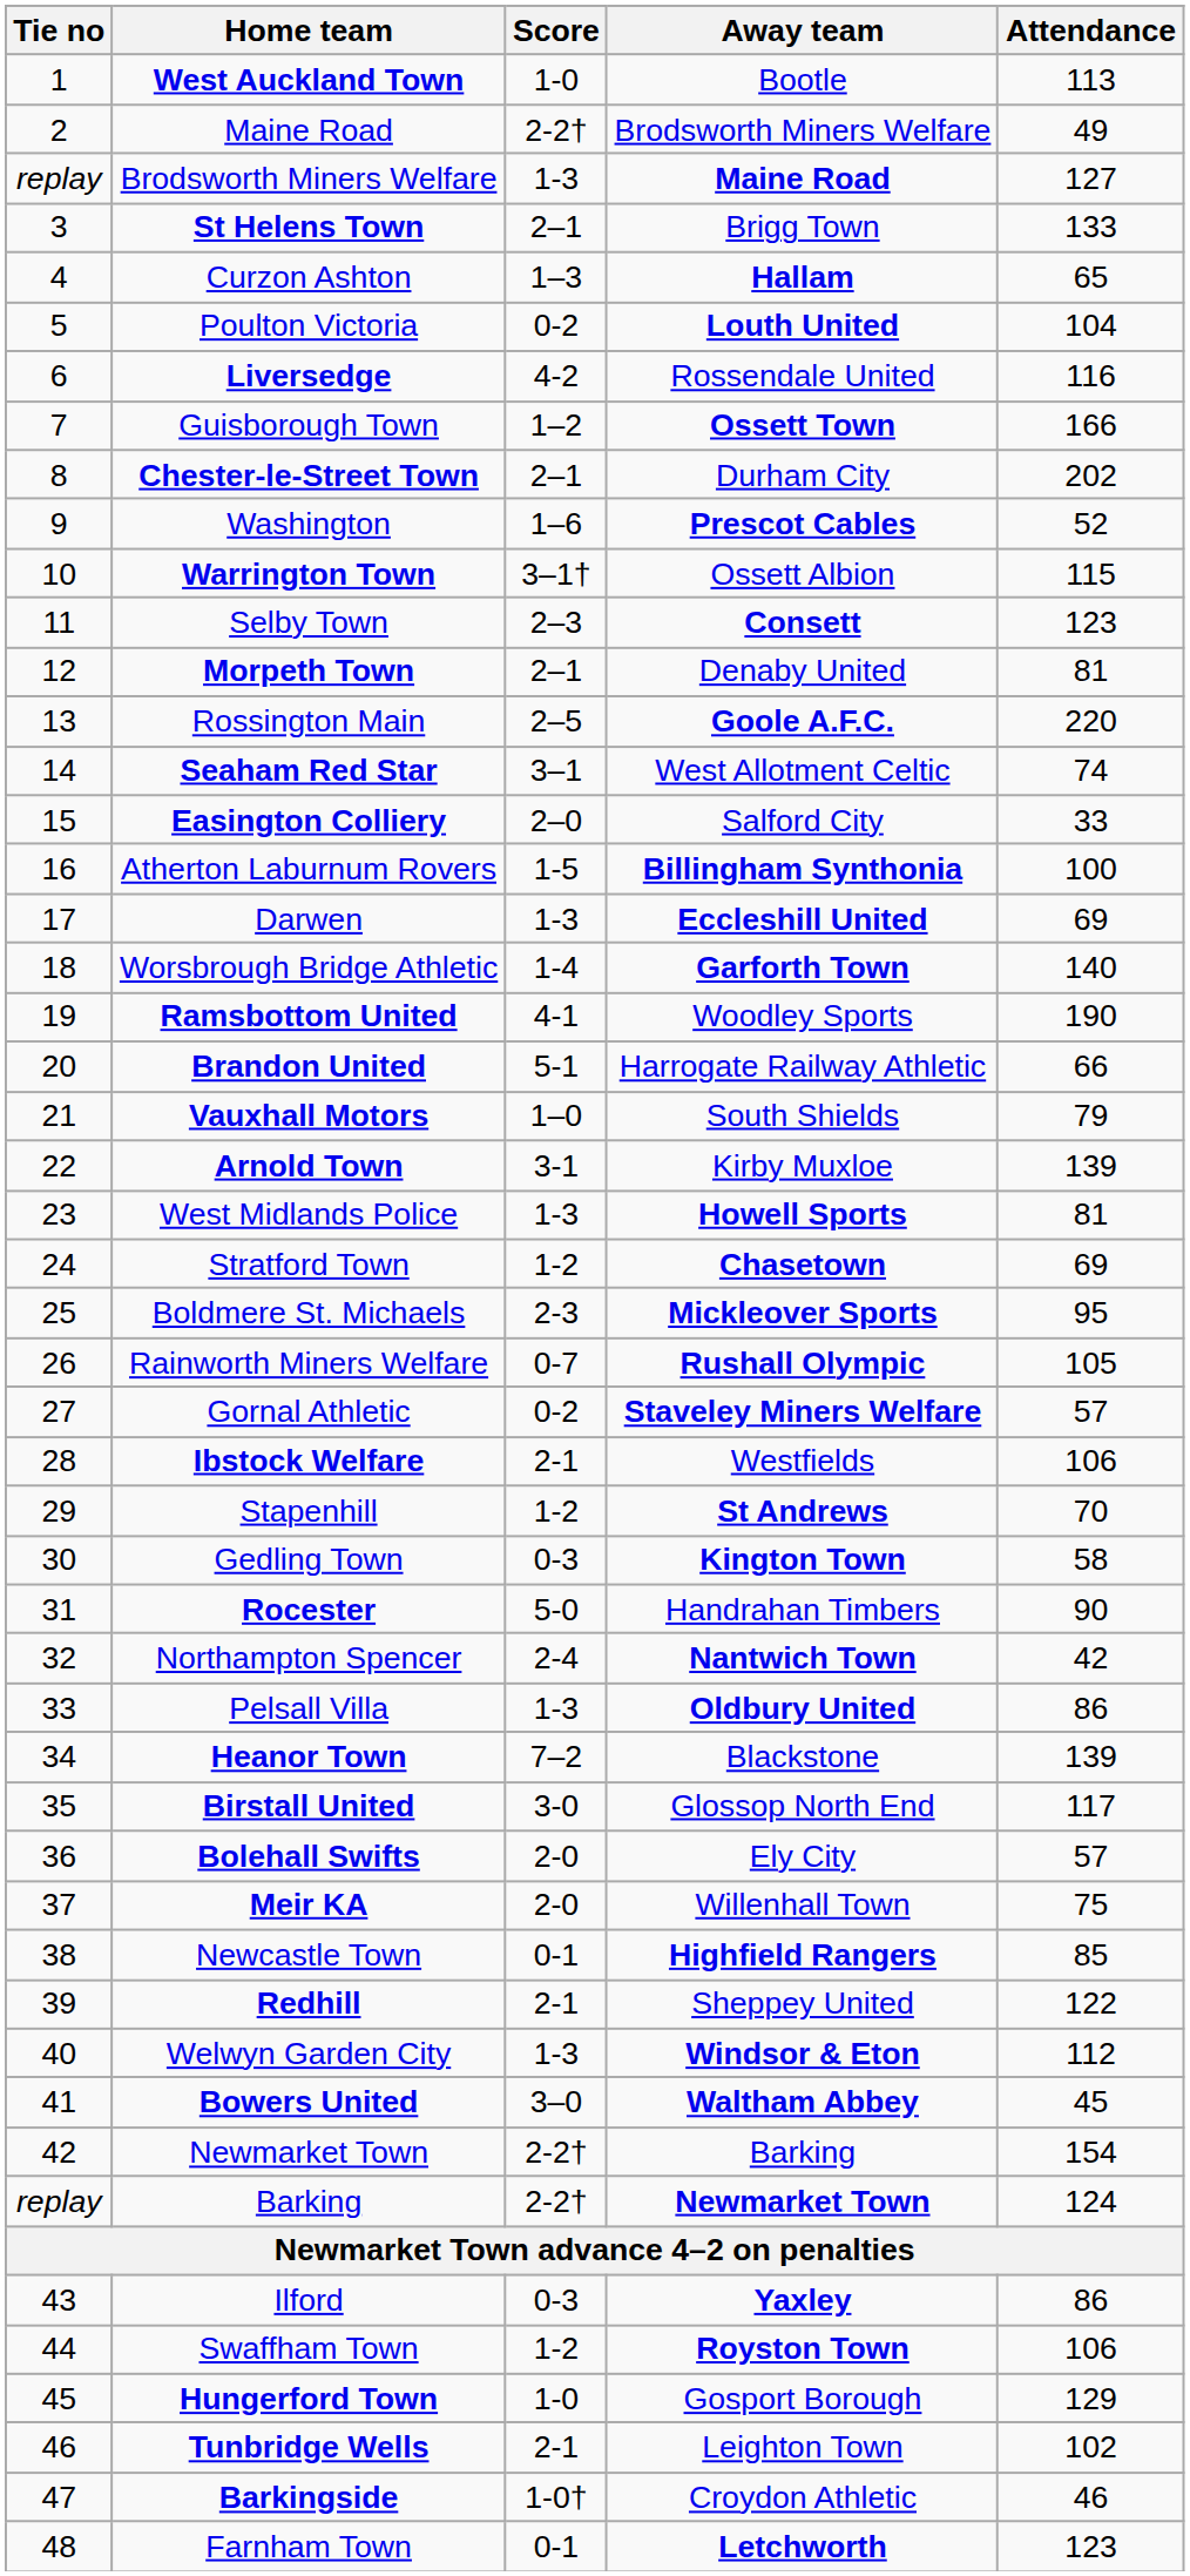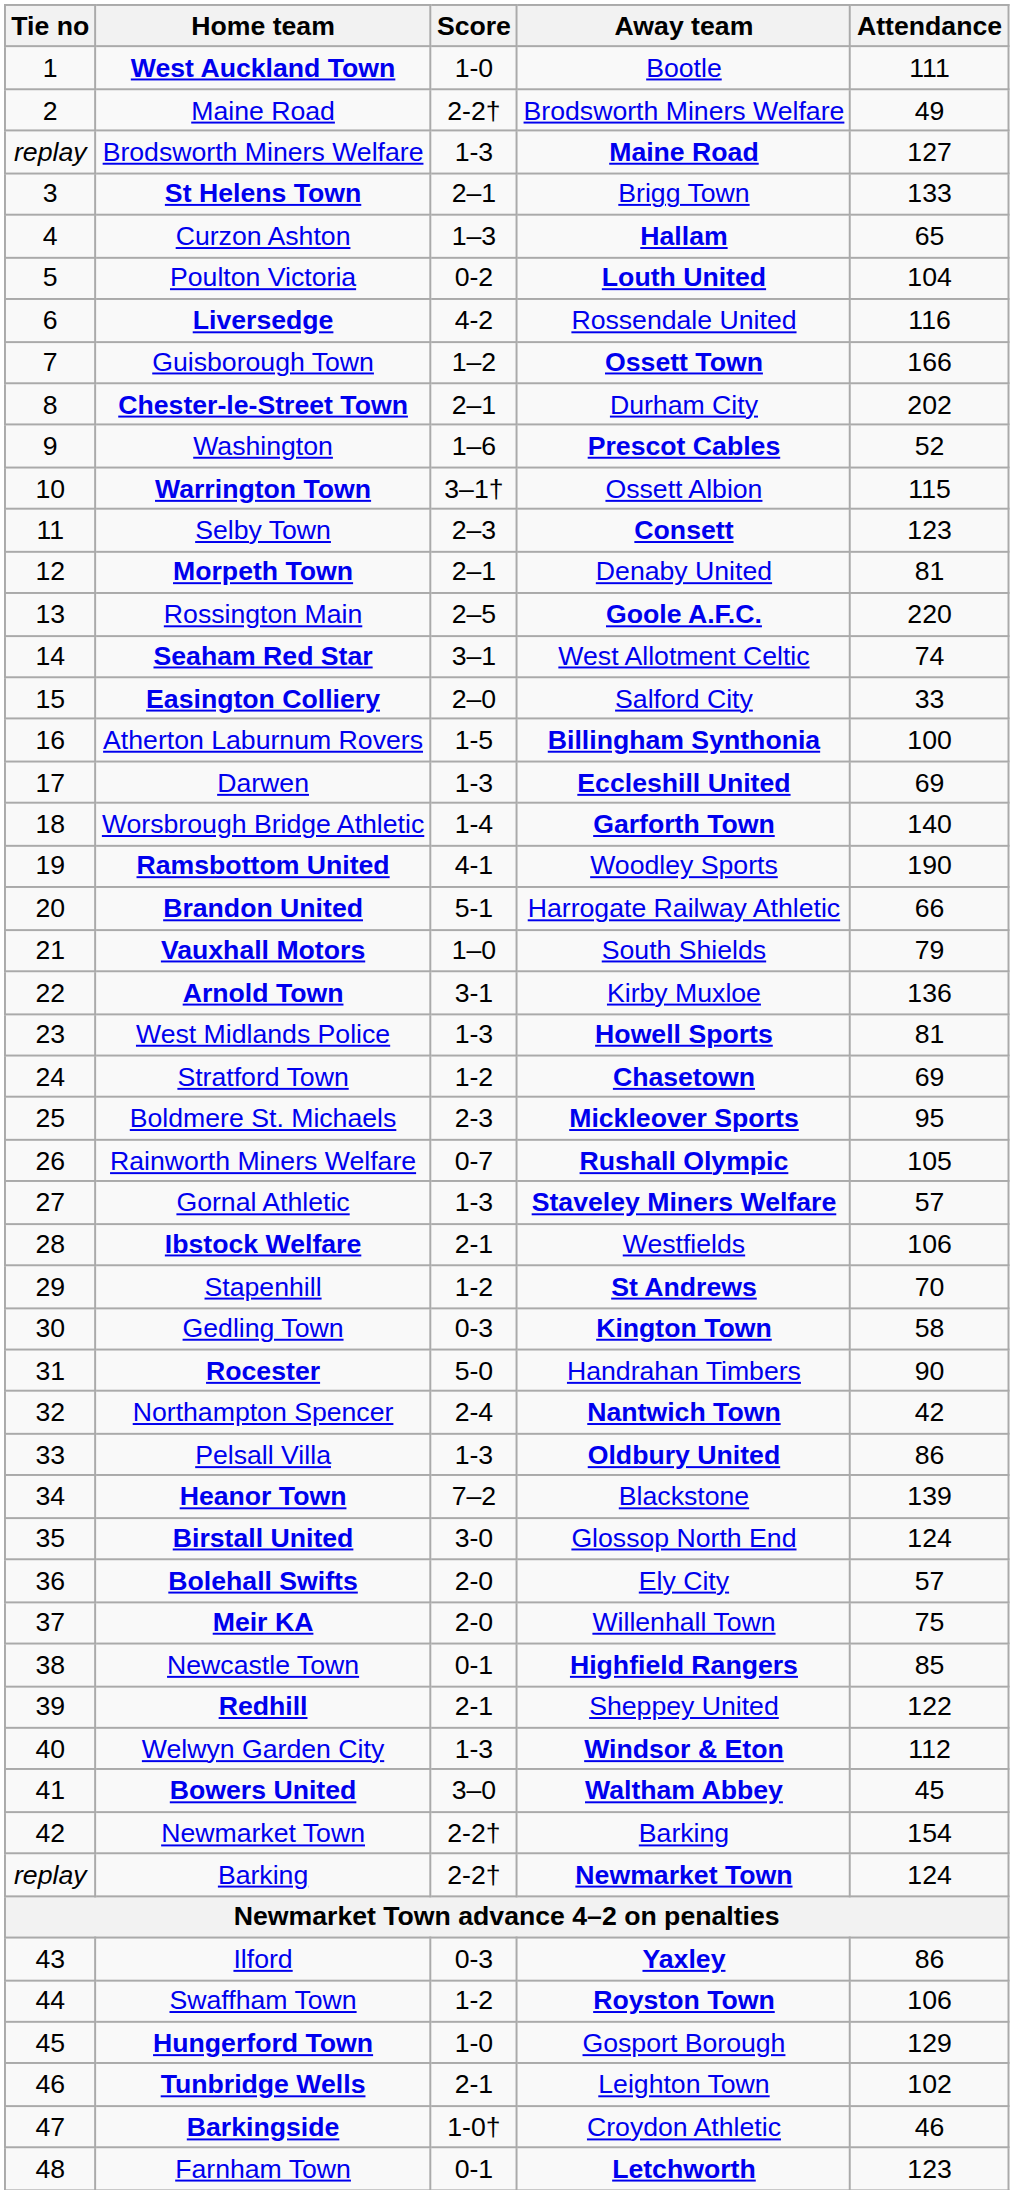 <table class="wikitable" style="text-align: center; font-size:85%">
 <tr>
 <th>Tie no</th>
 <th>Home team</th>
 <th>Score</th>
 <th>Away team</th>
 <th>Attendance</th>
 </tr>
 <tr>
 <td>1</td>
 <td><strong><a href='#'>West Auckland Town</a></strong></td>
 <td>1-0</td>
 <td><a href='#'>Bootle</a></td>
-<td>113</td>
+<td>111</td>
 </tr>
 <tr>
 <td>2</td>
 <td><a href='#'>Maine Road</a></td>
 <td>2-2†</td>
 <td><a href='#'>Brodsworth Miners Welfare</a></td>
 <td>49</td>
 </tr>
 <tr>
 <td><em>replay</em></td>
 <td><a href='#'>Brodsworth Miners Welfare</a></td>
 <td>1-3</td>
 <td><strong><a href='#'>Maine Road</a></strong></td>
 <td>127</td>
 </tr>
 <tr>
 <td>3</td>
 <td><strong><a href='#'>St Helens Town</a></strong></td>
 <td>2–1</td>
 <td><a href='#'>Brigg Town</a></td>
 <td>133</td>
 </tr>
 <tr>
 <td>4</td>
 <td><a href='#'>Curzon Ashton</a></td>
 <td>1–3</td>
 <td><strong><a href='#'>Hallam</a></strong></td>
 <td>65</td>
 </tr>
 <tr>
 <td>5</td>
 <td><a href='#'>Poulton Victoria</a></td>
 <td>0-2</td>
 <td><strong><a href='#'>Louth United</a></strong></td>
 <td>104</td>
 </tr>
 <tr>
 <td>6</td>
 <td><strong><a href='#'>Liversedge</a></strong></td>
 <td>4-2</td>
 <td><a href='#'>Rossendale United</a></td>
 <td>116</td>
 </tr>
 <tr>
 <td>7</td>
 <td><a href='#'>Guisborough Town</a></td>
 <td>1–2</td>
 <td><strong><a href='#'>Ossett Town</a></strong></td>
 <td>166</td>
 </tr>
 <tr>
 <td>8</td>
 <td><strong><a href='#'>Chester-le-Street Town</a></strong></td>
 <td>2–1</td>
 <td><a href='#'>Durham City</a></td>
 <td>202</td>
 </tr>
 <tr>
 <td>9</td>
 <td><a href='#'>Washington</a></td>
 <td>1–6</td>
 <td><strong><a href='#'>Prescot Cables</a></strong></td>
 <td>52</td>
 </tr>
 <tr>
 <td>10</td>
 <td><strong><a href='#'>Warrington Town</a></strong></td>
 <td>3–1†</td>
 <td><a href='#'>Ossett Albion</a></td>
 <td>115</td>
 </tr>
 <tr>
 <td>11</td>
 <td><a href='#'>Selby Town</a></td>
 <td>2–3</td>
 <td><strong><a href='#'>Consett</a></strong></td>
 <td>123</td>
 </tr>
 <tr>
 <td>12</td>
 <td><strong><a href='#'>Morpeth Town</a></strong></td>
 <td>2–1</td>
 <td><a href='#'>Denaby United</a></td>
 <td>81</td>
 </tr>
 <tr>
 <td>13</td>
 <td><a href='#'>Rossington Main</a></td>
 <td>2–5</td>
 <td><strong><a href='#'>Goole A.F.C.</a></strong></td>
 <td>220</td>
 </tr>
 <tr>
 <td>14</td>
 <td><strong><a href='#'>Seaham Red Star</a></strong></td>
 <td>3–1</td>
 <td><a href='#'>West Allotment Celtic</a></td>
 <td>74</td>
 </tr>
 <tr>
 <td>15</td>
 <td><strong><a href='#'>Easington Colliery</a></strong></td>
 <td>2–0</td>
 <td><a href='#'>Salford City</a></td>
 <td>33</td>
 </tr>
 <tr>
 <td>16</td>
 <td><a href='#'>Atherton Laburnum Rovers</a></td>
 <td>1-5</td>
 <td><strong><a href='#'>Billingham Synthonia</a></strong></td>
 <td>100</td>
 </tr>
 <tr>
 <td>17</td>
 <td><a href='#'>Darwen</a></td>
 <td>1-3</td>
 <td><strong><a href='#'>Eccleshill United</a></strong></td>
 <td>69</td>
 </tr>
 <tr>
 <td>18</td>
 <td><a href='#'>Worsbrough Bridge Athletic</a></td>
 <td>1-4</td>
 <td><strong><a href='#'>Garforth Town</a></strong></td>
 <td>140</td>
 </tr>
 <tr>
 <td>19</td>
 <td><strong><a href='#'>Ramsbottom United</a></strong></td>
 <td>4-1</td>
 <td><a href='#'>Woodley Sports</a></td>
 <td>190</td>
 </tr>
 <tr>
 <td>20</td>
 <td><strong><a href='#'>Brandon United</a></strong></td>
 <td>5-1</td>
 <td><a href='#'>Harrogate Railway Athletic</a></td>
 <td>66</td>
 </tr>
 <tr>
 <td>21</td>
 <td><strong><a href='#'>Vauxhall Motors</a></strong></td>
 <td>1–0</td>
 <td><a href='#'>South Shields</a></td>
 <td>79</td>
 </tr>
 <tr>
 <td>22</td>
 <td><strong><a href='#'>Arnold Town</a></strong></td>
 <td>3-1</td>
 <td><a href='#'>Kirby Muxloe</a></td>
-<td>139</td>
+<td>136</td>
 </tr>
 <tr>
 <td>23</td>
 <td><a href='#'>West Midlands Police</a></td>
 <td>1-3</td>
 <td><strong><a href='#'>Howell Sports</a></strong></td>
 <td>81</td>
 </tr>
 <tr>
 <td>24</td>
 <td><a href='#'>Stratford Town</a></td>
 <td>1-2</td>
 <td><strong><a href='#'>Chasetown</a></strong></td>
 <td>69</td>
 </tr>
 <tr>
 <td>25</td>
 <td><a href='#'>Boldmere St. Michaels</a></td>
 <td>2-3</td>
 <td><strong><a href='#'>Mickleover Sports</a></strong></td>
 <td>95</td>
 </tr>
 <tr>
 <td>26</td>
 <td><a href='#'>Rainworth Miners Welfare</a></td>
 <td>0-7</td>
 <td><strong><a href='#'>Rushall Olympic</a></strong></td>
 <td>105</td>
 </tr>
 <tr>
 <td>27</td>
 <td><a href='#'>Gornal Athletic</a></td>
-<td>0-2</td>
+<td>1-3</td>
 <td><strong><a href='#'>Staveley Miners Welfare</a></strong></td>
 <td>57</td>
 </tr>
 <tr>
 <td>28</td>
 <td><strong><a href='#'>Ibstock Welfare</a></strong></td>
 <td>2-1</td>
 <td><a href='#'>Westfields</a></td>
 <td>106</td>
 </tr>
 <tr>
 <td>29</td>
 <td><a href='#'>Stapenhill</a></td>
 <td>1-2</td>
 <td><strong><a href='#'>St Andrews</a></strong></td>
 <td>70</td>
 </tr>
 <tr>
 <td>30</td>
 <td><a href='#'>Gedling Town</a></td>
 <td>0-3</td>
 <td><strong><a href='#'>Kington Town</a></strong></td>
 <td>58</td>
 </tr>
 <tr>
 <td>31</td>
 <td><strong><a href='#'>Rocester</a></strong></td>
 <td>5-0</td>
 <td><a href='#'>Handrahan Timbers</a></td>
 <td>90</td>
 </tr>
 <tr>
 <td>32</td>
 <td><a href='#'>Northampton Spencer</a></td>
 <td>2-4</td>
 <td><strong><a href='#'>Nantwich Town</a></strong></td>
 <td>42</td>
 </tr>
 <tr>
 <td>33</td>
 <td><a href='#'>Pelsall Villa</a></td>
 <td>1-3</td>
 <td><strong><a href='#'>Oldbury United</a></strong></td>
 <td>86</td>
 </tr>
 <tr>
 <td>34</td>
 <td><strong><a href='#'>Heanor Town</a></strong></td>
 <td>7–2</td>
 <td><a href='#'>Blackstone</a></td>
 <td>139</td>
 </tr>
 <tr>
 <td>35</td>
 <td><strong><a href='#'>Birstall United</a></strong></td>
 <td>3-0</td>
 <td><a href='#'>Glossop North End</a></td>
-<td>117</td>
+<td>124</td>
 </tr>
 <tr>
 <td>36</td>
 <td><strong><a href='#'>Bolehall Swifts</a></strong></td>
 <td>2-0</td>
 <td><a href='#'>Ely City</a></td>
 <td>57</td>
 </tr>
 <tr>
 <td>37</td>
 <td><strong><a href='#'>Meir KA</a></strong></td>
 <td>2-0</td>
 <td><a href='#'>Willenhall Town</a></td>
 <td>75</td>
 </tr>
 <tr>
 <td>38</td>
 <td><a href='#'>Newcastle Town</a></td>
 <td>0-1</td>
 <td><strong><a href='#'>Highfield Rangers</a></strong></td>
 <td>85</td>
 </tr>
 <tr>
 <td>39</td>
 <td><strong><a href='#'>Redhill</a></strong></td>
 <td>2-1</td>
 <td><a href='#'>Sheppey United</a></td>
 <td>122</td>
 </tr>
 <tr>
 <td>40</td>
 <td><a href='#'>Welwyn Garden City</a></td>
 <td>1-3</td>
 <td><strong><a href='#'>Windsor & Eton</a></strong></td>
 <td>112</td>
 </tr>
 <tr>
 <td>41</td>
 <td><strong><a href='#'>Bowers United</a></strong></td>
 <td>3–0</td>
 <td><strong><a href='#'>Waltham Abbey</a></strong></td>
 <td>45</td>
 </tr>
 <tr>
 <td>42</td>
 <td><a href='#'>Newmarket Town</a></td>
 <td>2-2†</td>
 <td><a href='#'>Barking</a></td>
 <td>154</td>
 </tr>
 <tr>
 <td><em>replay</em></td>
 <td><a href='#'>Barking</a></td>
 <td>2-2†</td>
 <td><strong><a href='#'>Newmarket Town</a></strong></td>
 <td>124</td>
 </tr>
 <tr>
 <th colspan="5">Newmarket Town advance 4–2 on penalties</th>
 </tr>
 <tr>
 <td>43</td>
 <td><a href='#'>Ilford</a></td>
 <td>0-3</td>
 <td><strong><a href='#'>Yaxley</a></strong></td>
 <td>86</td>
 </tr>
 <tr>
 <td>44</td>
 <td><a href='#'>Swaffham Town</a></td>
 <td>1-2</td>
 <td><strong><a href='#'>Royston Town</a></strong></td>
 <td>106</td>
 </tr>
 <tr>
 <td>45</td>
 <td><strong><a href='#'>Hungerford Town</a></strong></td>
 <td>1-0</td>
 <td><a href='#'>Gosport Borough</a></td>
 <td>129</td>
 </tr>
 <tr>
 <td>46</td>
 <td><strong><a href='#'>Tunbridge Wells</a></strong></td>
 <td>2-1</td>
 <td><a href='#'>Leighton Town</a></td>
 <td>102</td>
 </tr>
 <tr>
 <td>47</td>
 <td><strong><a href='#'>Barkingside</a></strong></td>
 <td>1-0†</td>
 <td><a href='#'>Croydon Athletic</a></td>
 <td>46</td>
 </tr>
 <tr>
 <td>48</td>
 <td><a href='#'>Farnham Town</a></td>
 <td>0-1</td>
 <td><strong><a href='#'>Letchworth</a></strong></td>
 <td>123</td>
 </tr>
 </table>
